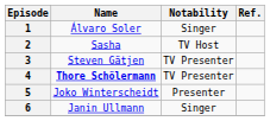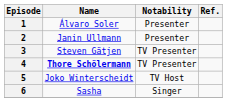 <table class="wikitable" style="text-align:center; ">
 <tr>
 <th>Episode</th>
 <th>Name</th>
 <th>Notability</th>
 <th>Ref.</th>
 </tr>
 <tr>
 <th>1</th>
 <td><a href='#'>Álvaro Soler</a></td>
-<td>Singer</td>
+<td>Presenter</td>
 <td></td>
 </tr>
 <tr>
 <th>2</th>
-<td><a href='#'>Sasha</a></td>
-<td>TV Host</td>
+<td><a href='#'>Janin Ullmann</a></td>
+<td>Presenter</td>
 <td></td>
 </tr>
 <tr>
 <th>3</th>
 <td><a href='#'>Steven Gätjen</a></td>
 <td>TV Presenter</td>
 <td></td>
 </tr>
 <tr>
 <th>4</th>
 <td><strong><a href='#'>Thore Schölermann</a></strong></td>
 <td>TV Presenter</td>
 <td></td>
 </tr>
 <tr>
 <th>5</th>
 <td><a href='#'>Joko Winterscheidt</a></td>
-<td>Presenter</td>
+<td>TV Host</td>
 <td></td>
 </tr>
 <tr>
 <th>6</th>
-<td><a href='#'>Janin Ullmann</a></td>
+<td><a href='#'>Sasha</a></td>
 <td>Singer</td>
 <td></td>
 </tr>
 <tr>
 </tr>
 </table>
